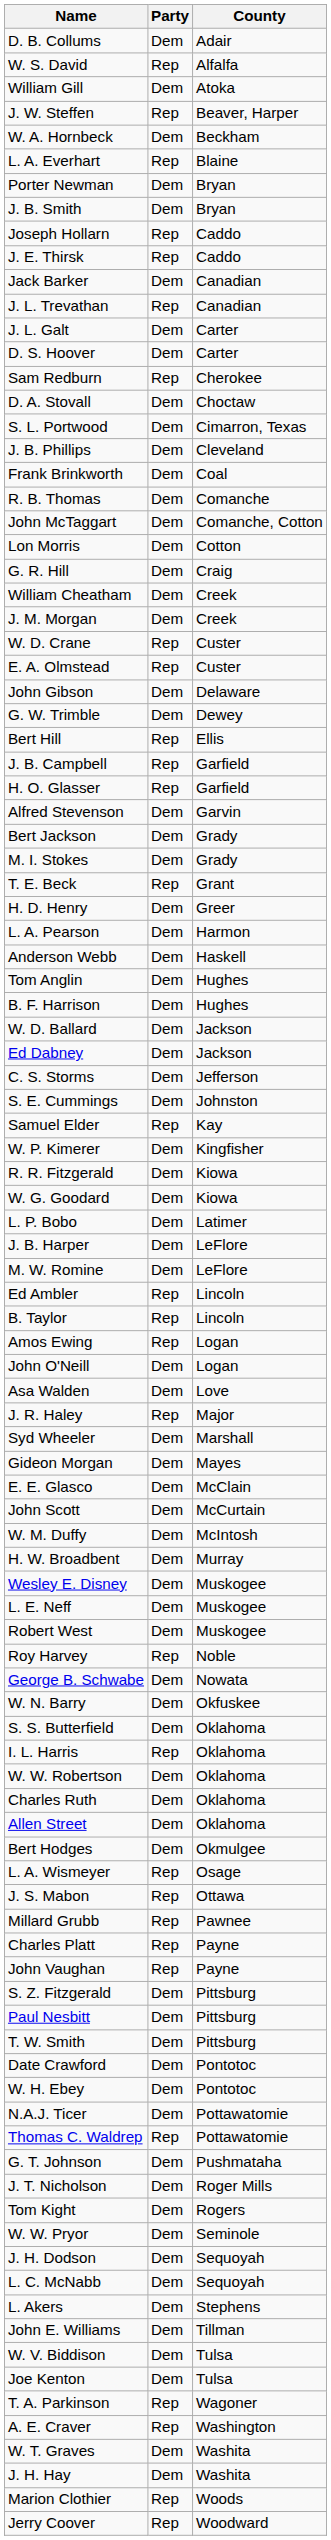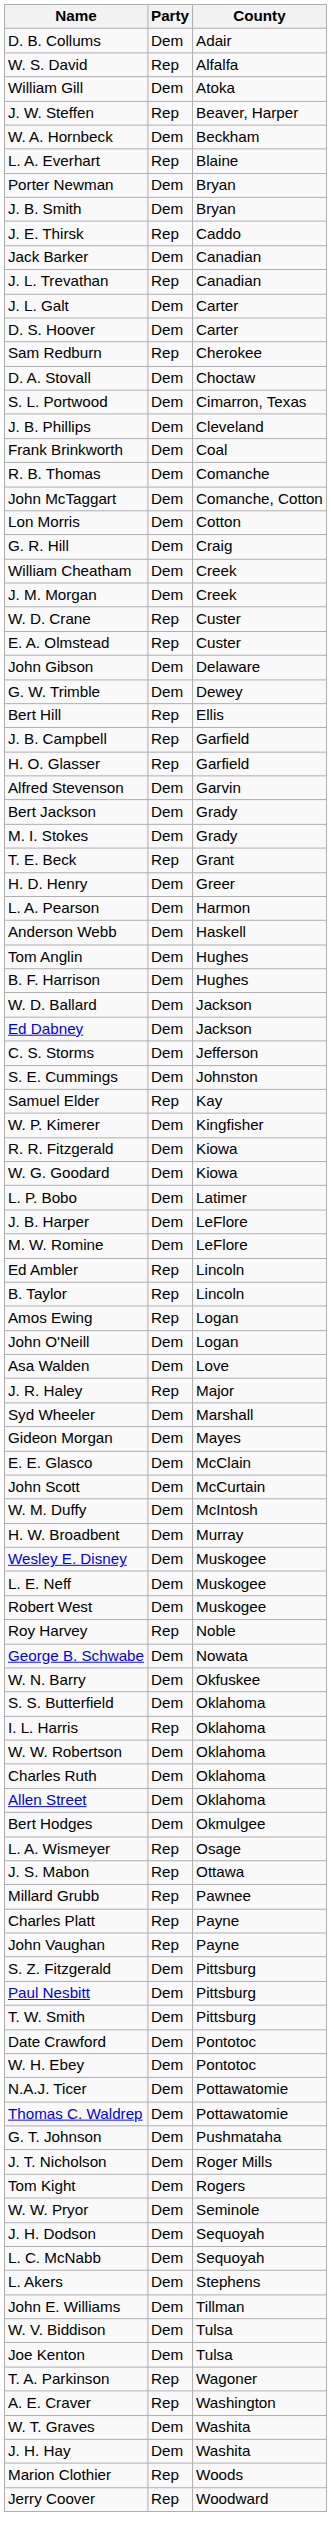 <table class="wikitable sortable">
 <tr>
 <th>Name</th>
 <th>Party</th>
 <th>County</th>
 </tr>
 <tr>
 <td>D. B. Collums</td>
 <td>Dem</td>
 <td>Adair</td>
 </tr>
 <tr>
 <td>W. S. David</td>
 <td>Rep</td>
 <td>Alfalfa</td>
 </tr>
 <tr>
 <td>William Gill</td>
 <td>Dem</td>
 <td>Atoka</td>
 </tr>
 <tr>
 <td>J. W. Steffen</td>
 <td>Rep</td>
 <td>Beaver, Harper</td>
 </tr>
 <tr>
 <td>W. A. Hornbeck</td>
 <td>Dem</td>
 <td>Beckham</td>
 </tr>
 <tr>
 <td>L. A. Everhart</td>
 <td>Rep</td>
 <td>Blaine</td>
 </tr>
 <tr>
 <td>Porter Newman</td>
 <td>Dem</td>
 <td>Bryan</td>
 </tr>
 <tr>
 <td>J. B. Smith</td>
 <td>Dem</td>
 <td>Bryan</td>
-</tr>
-<tr>
-<td>Joseph Hollarn</td>
-<td>Rep</td>
-<td>Caddo</td>
 </tr>
 <tr>
 <td>J. E. Thirsk</td>
 <td>Rep</td>
 <td>Caddo</td>
 </tr>
 <tr>
 <td>Jack Barker</td>
 <td>Dem</td>
 <td>Canadian</td>
 </tr>
 <tr>
 <td>J. L. Trevathan</td>
 <td>Rep</td>
 <td>Canadian</td>
 </tr>
 <tr>
 <td>J. L. Galt</td>
 <td>Dem</td>
 <td>Carter</td>
 </tr>
 <tr>
 <td>D. S. Hoover</td>
 <td>Dem</td>
 <td>Carter</td>
 </tr>
 <tr>
 <td>Sam Redburn</td>
 <td>Rep</td>
 <td>Cherokee</td>
 </tr>
 <tr>
 <td>D. A. Stovall</td>
 <td>Dem</td>
 <td>Choctaw</td>
 </tr>
 <tr>
 <td>S. L. Portwood</td>
 <td>Dem</td>
 <td>Cimarron, Texas</td>
 </tr>
 <tr>
 <td>J. B. Phillips</td>
 <td>Dem</td>
 <td>Cleveland</td>
 </tr>
 <tr>
 <td>Frank Brinkworth</td>
 <td>Dem</td>
 <td>Coal</td>
 </tr>
 <tr>
 <td>R. B. Thomas</td>
 <td>Dem</td>
 <td>Comanche</td>
 </tr>
 <tr>
 <td>John McTaggart</td>
 <td>Dem</td>
 <td>Comanche, Cotton</td>
 </tr>
 <tr>
 <td>Lon Morris</td>
 <td>Dem</td>
 <td>Cotton</td>
 </tr>
 <tr>
 <td>G. R. Hill</td>
 <td>Dem</td>
 <td>Craig</td>
 </tr>
 <tr>
 <td>William Cheatham</td>
 <td>Dem</td>
 <td>Creek</td>
 </tr>
 <tr>
 <td>J. M. Morgan</td>
 <td>Dem</td>
 <td>Creek</td>
 </tr>
 <tr>
 <td>W. D. Crane</td>
 <td>Rep</td>
 <td>Custer</td>
 </tr>
 <tr>
 <td>E. A. Olmstead</td>
 <td>Rep</td>
 <td>Custer</td>
 </tr>
 <tr>
 <td>John Gibson</td>
 <td>Dem</td>
 <td>Delaware</td>
 </tr>
 <tr>
 <td>G. W. Trimble</td>
 <td>Dem</td>
 <td>Dewey</td>
 </tr>
 <tr>
 <td>Bert Hill</td>
 <td>Rep</td>
 <td>Ellis</td>
 </tr>
 <tr>
 <td>J. B. Campbell</td>
 <td>Rep</td>
 <td>Garfield</td>
 </tr>
 <tr>
 <td>H. O. Glasser</td>
 <td>Rep</td>
 <td>Garfield</td>
 </tr>
 <tr>
 <td>Alfred Stevenson</td>
 <td>Dem</td>
 <td>Garvin</td>
 </tr>
 <tr>
 <td>Bert Jackson</td>
 <td>Dem</td>
 <td>Grady</td>
 </tr>
 <tr>
 <td>M. I. Stokes</td>
 <td>Dem</td>
 <td>Grady</td>
 </tr>
 <tr>
 <td>T. E. Beck</td>
 <td>Rep</td>
 <td>Grant</td>
 </tr>
 <tr>
 <td>H. D. Henry</td>
 <td>Dem</td>
 <td>Greer</td>
 </tr>
 <tr>
 <td>L. A. Pearson</td>
 <td>Dem</td>
 <td>Harmon</td>
 </tr>
 <tr>
 <td>Anderson Webb</td>
 <td>Dem</td>
 <td>Haskell</td>
 </tr>
 <tr>
 <td>Tom Anglin</td>
 <td>Dem</td>
 <td>Hughes</td>
 </tr>
 <tr>
 <td>B. F. Harrison</td>
 <td>Dem</td>
 <td>Hughes</td>
 </tr>
 <tr>
 <td>W. D. Ballard</td>
 <td>Dem</td>
 <td>Jackson</td>
 </tr>
 <tr>
 <td><a href='#'>Ed Dabney</a></td>
 <td>Dem</td>
 <td>Jackson</td>
 </tr>
 <tr>
 <td>C. S. Storms</td>
 <td>Dem</td>
 <td>Jefferson</td>
 </tr>
 <tr>
 <td>S. E. Cummings</td>
 <td>Dem</td>
 <td>Johnston</td>
 </tr>
 <tr>
 <td>Samuel Elder</td>
 <td>Rep</td>
 <td>Kay</td>
 </tr>
 <tr>
 <td>W. P. Kimerer</td>
 <td>Dem</td>
 <td>Kingfisher</td>
 </tr>
 <tr>
 <td>R. R. Fitzgerald</td>
 <td>Dem</td>
 <td>Kiowa</td>
 </tr>
 <tr>
 <td>W. G. Goodard</td>
 <td>Dem</td>
 <td>Kiowa</td>
 </tr>
 <tr>
 <td>L. P. Bobo</td>
 <td>Dem</td>
 <td>Latimer</td>
 </tr>
 <tr>
 <td>J. B. Harper</td>
 <td>Dem</td>
 <td>LeFlore</td>
 </tr>
 <tr>
 <td>M. W. Romine</td>
 <td>Dem</td>
 <td>LeFlore</td>
 </tr>
 <tr>
 <td>Ed Ambler</td>
 <td>Rep</td>
 <td>Lincoln</td>
 </tr>
 <tr>
 <td>B. Taylor</td>
 <td>Rep</td>
 <td>Lincoln</td>
 </tr>
 <tr>
 <td>Amos Ewing</td>
 <td>Rep</td>
 <td>Logan</td>
 </tr>
 <tr>
 <td>John O'Neill</td>
 <td>Dem</td>
 <td>Logan</td>
 </tr>
 <tr>
 <td>Asa Walden</td>
 <td>Dem</td>
 <td>Love</td>
 </tr>
 <tr>
 <td>J. R. Haley</td>
 <td>Rep</td>
 <td>Major</td>
 </tr>
 <tr>
 <td>Syd Wheeler</td>
 <td>Dem</td>
 <td>Marshall</td>
 </tr>
 <tr>
 <td>Gideon Morgan</td>
 <td>Dem</td>
 <td>Mayes</td>
 </tr>
 <tr>
 <td>E. E. Glasco</td>
 <td>Dem</td>
 <td>McClain</td>
 </tr>
 <tr>
 <td>John Scott</td>
 <td>Dem</td>
 <td>McCurtain</td>
 </tr>
 <tr>
 <td>W. M. Duffy</td>
 <td>Dem</td>
 <td>McIntosh</td>
 </tr>
 <tr>
 <td>H. W. Broadbent</td>
 <td>Dem</td>
 <td>Murray</td>
 </tr>
 <tr>
 <td><a href='#'>Wesley E. Disney</a></td>
 <td>Dem</td>
 <td>Muskogee</td>
 </tr>
 <tr>
 <td>L. E. Neff</td>
 <td>Dem</td>
 <td>Muskogee</td>
 </tr>
 <tr>
 <td>Robert West</td>
 <td>Dem</td>
 <td>Muskogee</td>
 </tr>
 <tr>
 <td>Roy Harvey</td>
 <td>Rep</td>
 <td>Noble</td>
 </tr>
 <tr>
 <td><a href='#'>George B. Schwabe</a></td>
 <td>Dem</td>
 <td>Nowata</td>
 </tr>
 <tr>
 <td>W. N. Barry</td>
 <td>Dem</td>
 <td>Okfuskee</td>
 </tr>
 <tr>
 <td>S. S. Butterfield</td>
 <td>Dem</td>
 <td>Oklahoma</td>
 </tr>
 <tr>
 <td>I. L. Harris</td>
 <td>Rep</td>
 <td>Oklahoma</td>
 </tr>
 <tr>
 <td>W. W. Robertson</td>
 <td>Dem</td>
 <td>Oklahoma</td>
 </tr>
 <tr>
 <td>Charles Ruth</td>
 <td>Dem</td>
 <td>Oklahoma</td>
 </tr>
 <tr>
 <td><a href='#'>Allen Street</a></td>
 <td>Dem</td>
 <td>Oklahoma</td>
 </tr>
 <tr>
 <td>Bert Hodges</td>
 <td>Dem</td>
 <td>Okmulgee</td>
 </tr>
 <tr>
 <td>L. A. Wismeyer</td>
 <td>Rep</td>
 <td>Osage</td>
 </tr>
 <tr>
 <td>J. S. Mabon</td>
 <td>Rep</td>
 <td>Ottawa</td>
 </tr>
 <tr>
 <td>Millard Grubb</td>
 <td>Rep</td>
 <td>Pawnee</td>
 </tr>
 <tr>
 <td>Charles Platt</td>
 <td>Rep</td>
 <td>Payne</td>
 </tr>
 <tr>
 <td>John Vaughan</td>
 <td>Rep</td>
 <td>Payne</td>
 </tr>
 <tr>
 <td>S. Z. Fitzgerald</td>
 <td>Dem</td>
 <td>Pittsburg</td>
 </tr>
 <tr>
 <td><a href='#'>Paul Nesbitt</a></td>
 <td>Dem</td>
 <td>Pittsburg</td>
 </tr>
 <tr>
 <td>T. W. Smith</td>
 <td>Dem</td>
 <td>Pittsburg</td>
 </tr>
 <tr>
 <td>Date Crawford</td>
 <td>Dem</td>
 <td>Pontotoc</td>
 </tr>
 <tr>
 <td>W. H. Ebey</td>
 <td>Dem</td>
 <td>Pontotoc</td>
 </tr>
 <tr>
 <td>N.A.J. Ticer</td>
 <td>Dem</td>
 <td>Pottawatomie</td>
 </tr>
 <tr>
 <td><a href='#'>Thomas C. Waldrep</a></td>
-<td>Rep</td>
+<td>Dem</td>
 <td>Pottawatomie</td>
 </tr>
 <tr>
 <td>G. T. Johnson</td>
 <td>Dem</td>
 <td>Pushmataha</td>
 </tr>
 <tr>
 <td>J. T. Nicholson</td>
 <td>Dem</td>
 <td>Roger Mills</td>
 </tr>
 <tr>
 <td>Tom Kight</td>
 <td>Dem</td>
 <td>Rogers</td>
 </tr>
 <tr>
 <td>W. W. Pryor</td>
 <td>Dem</td>
 <td>Seminole</td>
 </tr>
 <tr>
 <td>J. H. Dodson</td>
 <td>Dem</td>
 <td>Sequoyah</td>
 </tr>
 <tr>
 <td>L. C. McNabb</td>
 <td>Dem</td>
 <td>Sequoyah</td>
 </tr>
 <tr>
 <td>L. Akers</td>
 <td>Dem</td>
 <td>Stephens</td>
 </tr>
 <tr>
 <td>John E. Williams</td>
 <td>Dem</td>
 <td>Tillman</td>
 </tr>
 <tr>
 <td>W. V. Biddison</td>
 <td>Dem</td>
 <td>Tulsa</td>
 </tr>
 <tr>
 <td>Joe Kenton</td>
 <td>Dem</td>
 <td>Tulsa</td>
 </tr>
 <tr>
 <td>T. A. Parkinson</td>
 <td>Rep</td>
 <td>Wagoner</td>
 </tr>
 <tr>
 <td>A. E. Craver</td>
 <td>Rep</td>
 <td>Washington</td>
 </tr>
 <tr>
 <td>W. T. Graves</td>
 <td>Dem</td>
 <td>Washita</td>
 </tr>
 <tr>
 <td>J. H. Hay</td>
 <td>Dem</td>
 <td>Washita</td>
 </tr>
 <tr>
 <td>Marion Clothier</td>
 <td>Rep</td>
 <td>Woods</td>
 </tr>
 <tr>
 <td>Jerry Coover</td>
 <td>Rep</td>
 <td>Woodward</td>
 </tr>
 </table>
